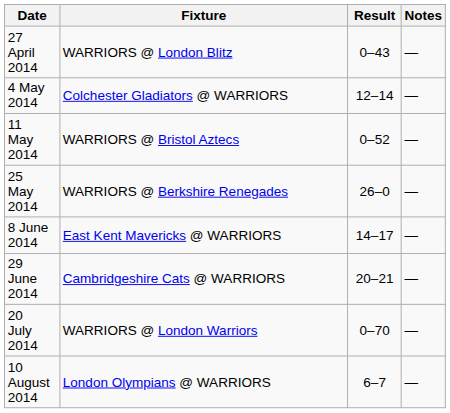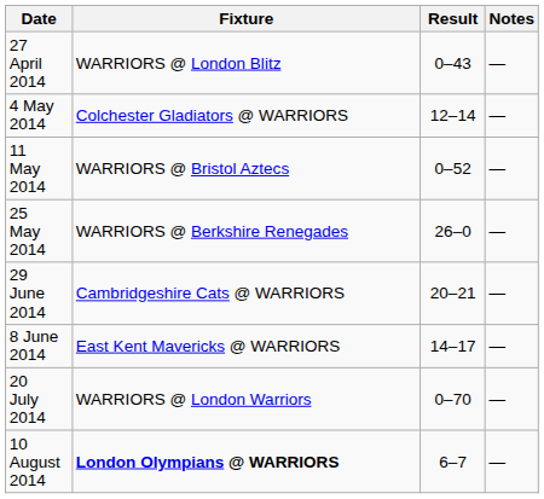 <table class="wikitable" style="font-size: 90%;">
 <tr>
 <th width="50">Date</th>
 <th width="300">Fixture</th>
 <th width="50">Result</th>
 <th>Notes</th>
 </tr>
 <tr>
 <td style="padding-right:10px;">27 April 2014</td>
 <td align="left">WARRIORS @ <a href='#'>London Blitz</a></td>
 <td align="center">0–43</td>
 <td>—</td>
 </tr>
 <tr>
 <td style="padding-right:10px;">4 May 2014</td>
 <td align="left"><a href='#'>Colchester Gladiators</a> @ WARRIORS</td>
 <td align="center">12–14</td>
 <td>—</td>
 </tr>
 <tr>
 <td style="padding-right:10px;">11 May 2014</td>
 <td align="left">WARRIORS @ <a href='#'>Bristol Aztecs</a></td>
 <td align="center">0–52</td>
 <td>—</td>
 </tr>
 <tr>
 <td style="padding-right:10px;">25 May 2014</td>
 <td align="left">WARRIORS @ <a href='#'>Berkshire Renegades</a></td>
 <td align="center">26–0</td>
 <td>—</td>
 </tr>
 <tr>
+<td style="padding-right:10px;">29 June 2014</td>
+<td align="left"><a href='#'>Cambridgeshire Cats</a> @ WARRIORS</td>
+<td align="center">20–21</td>
+<td>—</td>
+</tr>
+<tr>
 <td style="padding-right:10px;">8 June 2014</td>
 <td align="left"><a href='#'>East Kent Mavericks</a> @ WARRIORS</td>
 <td align="center">14–17</td>
-<td>—</td>
-</tr>
-<tr>
-<td style="padding-right:10px;">29 June 2014</td>
-<td align="left"><a href='#'>Cambridgeshire Cats</a> @ WARRIORS</td>
-<td align="center">20–21</td>
 <td>—</td>
 </tr>
 <tr>
 <td style="padding-right:10px;">20 July 2014</td>
 <td align="left">WARRIORS @ <a href='#'>London Warriors</a></td>
 <td align="center">0–70</td>
 <td>—</td>
 </tr>
 <tr>
 <td style="padding-right:10px;">10 August 2014</td>
-<td align="left"><a href='#'>London Olympians</a>  @ WARRIORS</td>
+<td align="left"><strong><a href='#'>London Olympians</a>  @ WARRIORS</strong></td>
 <td align="center">6–7</td>
 <td>—</td>
 </tr>
 </table>
